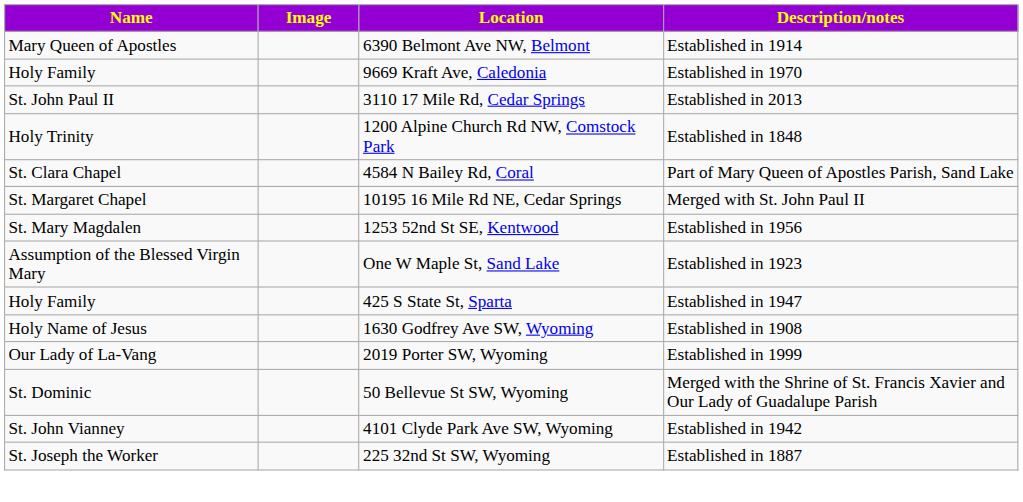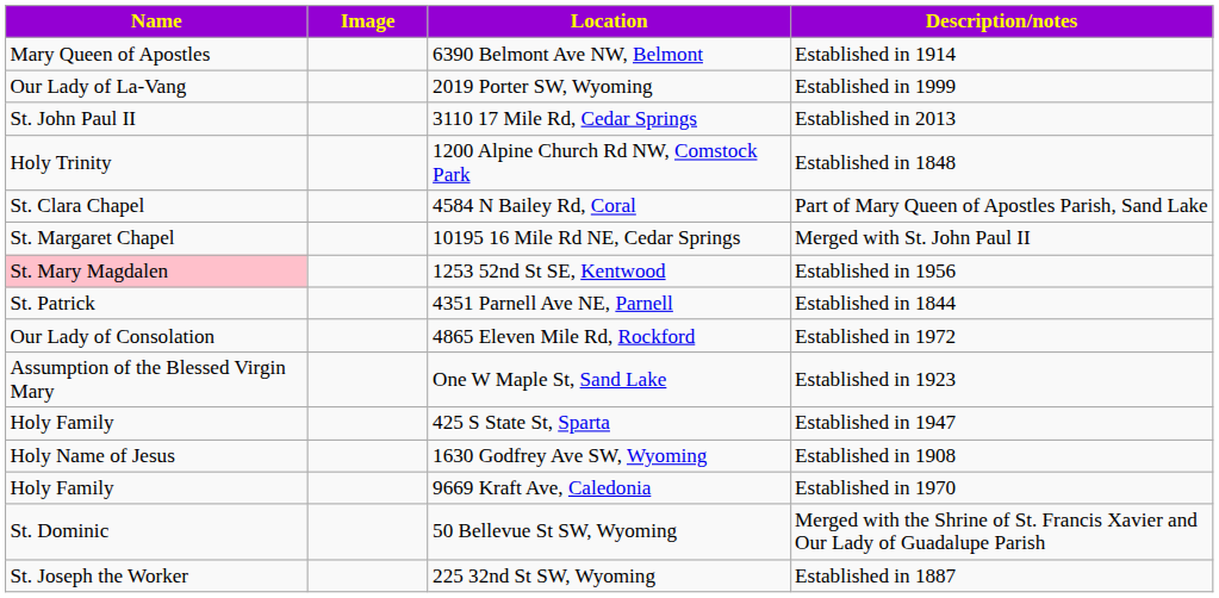 <table class="wikitable sortable" style="width:75%">
 <tr>
 <th style="background:darkviolet; color:yellow;" width="25%"><strong>Name</strong></th>
 <th style="background:darkviolet; color:yellow;" width="10%"><strong>Image</strong></th>
 <th style="background:darkviolet; color:yellow;" width="30%"><strong>Location</strong></th>
 <th style="background:darkviolet; color:yellow;" width="35%"><strong>Description/notes</strong></th>
 </tr>
 <tr>
 <td>Mary Queen of Apostles</td>
 <td></td>
 <td>6390 Belmont Ave NW, <a href='#'>Belmont</a></td>
 <td>Established in 1914</td>
 </tr>
 <tr>
-<td>Holy Family</td>
+<td>Our Lady of La-Vang</td>
 <td></td>
-<td>9669 Kraft Ave, <a href='#'>Caledonia</a></td>
-<td>Established in 1970</td>
+<td>2019 Porter SW, Wyoming</td>
+<td>Established in 1999</td>
 </tr>
 <tr>
 <td>St. John Paul II</td>
 <td></td>
 <td>3110 17 Mile Rd, <a href='#'>Cedar Springs</a></td>
 <td>Established in 2013</td>
 </tr>
 <tr>
 <td>Holy Trinity</td>
 <td></td>
 <td>1200 Alpine Church Rd NW, <a href='#'>Comstock Park</a></td>
 <td>Established in 1848</td>
 </tr>
 <tr>
 <td>St. Clara Chapel</td>
 <td></td>
 <td>4584 N Bailey Rd, <a href='#'>Coral</a></td>
 <td>Part of Mary Queen of Apostles Parish, Sand Lake</td>
 </tr>
 <tr>
 <td>St. Margaret Chapel</td>
 <td></td>
 <td>10195 16 Mile Rd NE, Cedar Springs</td>
 <td>Merged with St. John Paul II</td>
 </tr>
 <tr>
-<td>St. Mary Magdalen</td>
+<td style="background: pink;">St. Mary Magdalen</td>
 <td></td>
 <td>1253 52nd St SE, <a href='#'>Kentwood</a></td>
 <td>Established in 1956</td>
+</tr>
+<tr>
+<td>St. Patrick</td>
+<td></td>
+<td>4351 Parnell Ave NE, <a href='#'>Parnell</a></td>
+<td>Established in 1844</td>
+</tr>
+<tr>
+<td>Our Lady of Consolation</td>
+<td></td>
+<td>4865 Eleven Mile Rd, <a href='#'>Rockford</a></td>
+<td>Established in 1972</td>
 </tr>
 <tr>
 <td>Assumption of the Blessed Virgin Mary</td>
 <td></td>
 <td>One W Maple St, <a href='#'>Sand Lake</a></td>
 <td>Established in 1923</td>
 </tr>
 <tr>
 <td>Holy Family</td>
 <td></td>
 <td>425 S State St, <a href='#'>Sparta</a></td>
 <td>Established in 1947</td>
 </tr>
 <tr>
 <td>Holy Name of Jesus</td>
 <td></td>
 <td>1630 Godfrey Ave SW, <a href='#'>Wyoming</a></td>
 <td>Established in 1908</td>
 </tr>
 <tr>
-<td>Our Lady of La-Vang</td>
+<td>Holy Family</td>
 <td></td>
-<td>2019 Porter SW, Wyoming</td>
-<td>Established in 1999</td>
+<td>9669 Kraft Ave, <a href='#'>Caledonia</a></td>
+<td>Established in 1970</td>
 </tr>
 <tr>
 <td>St. Dominic</td>
 <td></td>
 <td>50 Bellevue St SW, Wyoming</td>
 <td>Merged with the Shrine of St. Francis Xavier and Our Lady of Guadalupe Parish</td>
 </tr>
 <tr>
-<td>St. John Vianney</td>
-<td></td>
-<td>4101 Clyde Park Ave SW, Wyoming</td>
-<td>Established in 1942</td>
-</tr>
-<tr>
 <td>St. Joseph the Worker</td>
 <td></td>
 <td>225 32nd St SW, Wyoming</td>
 <td>Established in 1887</td>
 </tr>
 </table>
